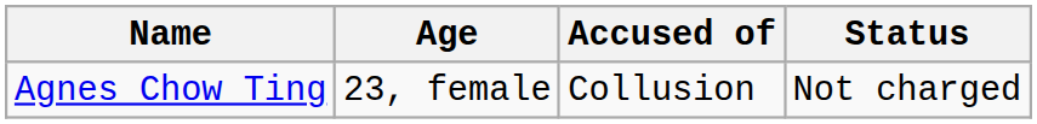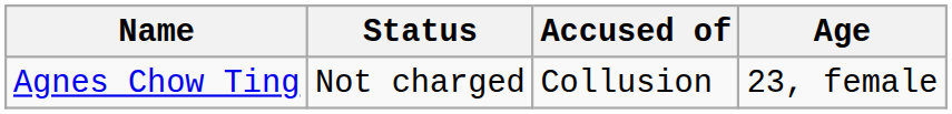 <table class="wikitable">
 <tr>
 <th>Name</th>
+<th>Status</th>
+<th>Accused of</th>
 <th>Age</th>
-<th>Accused of</th>
-<th>Status</th>
 </tr>
 <tr>
 <td><a href='#'>Agnes Chow Ting</a></td>
+<td>Not charged</td>
+<td>Collusion</td>
 <td>23, female</td>
-<td>Collusion</td>
-<td>Not charged</td>
 </tr>
 </table>
